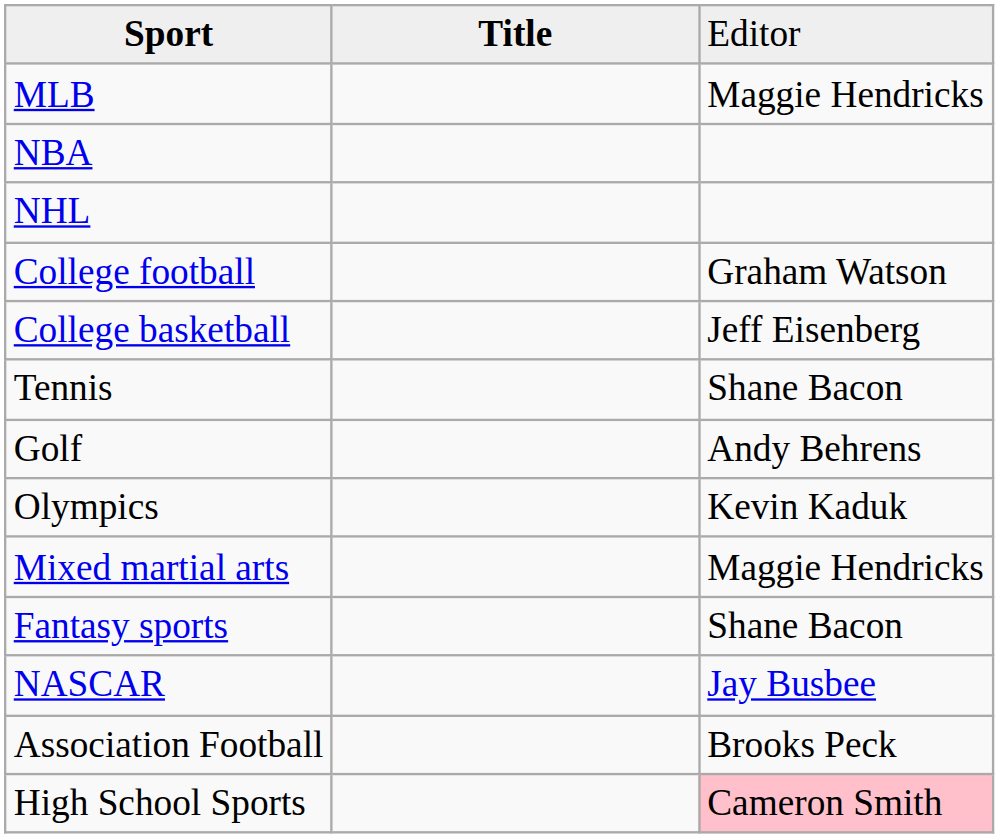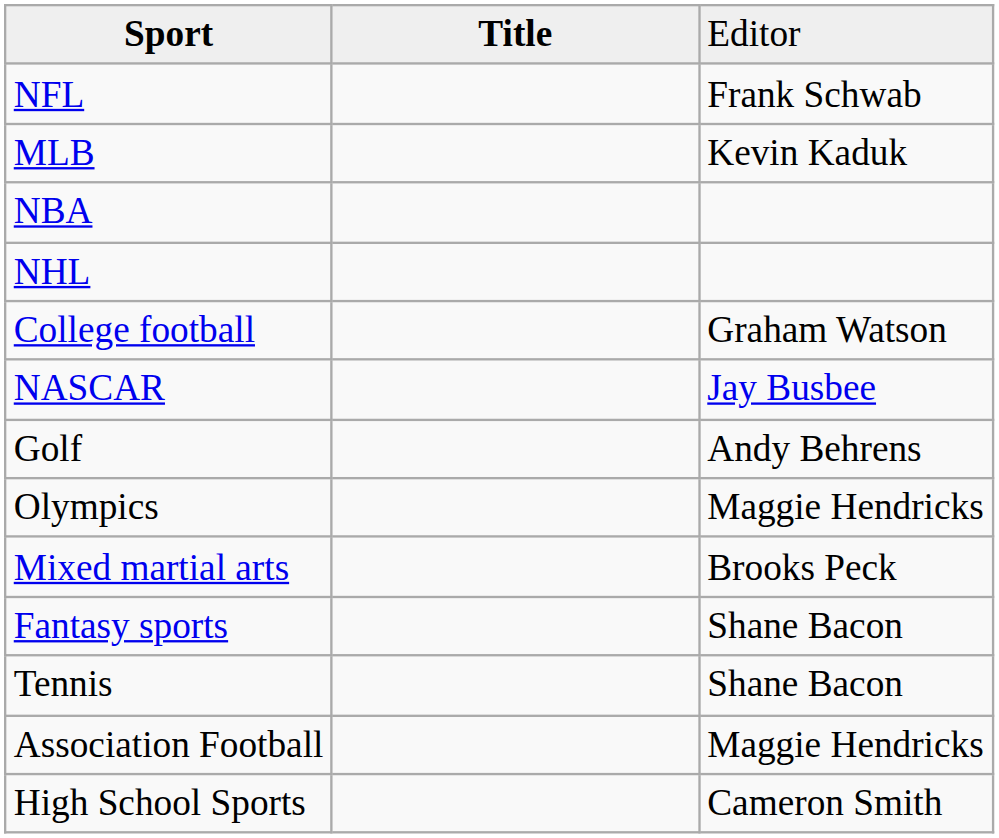 <table class="wikitable sortable">
 <tr>
 <th style="background:#efefef;">Sport</th>
 <th style="background:#efefef; width:150px;">Title</th>
 <td style="background:#efefef;">Editor</td>
 </tr>
 <tr>
+<td><a href='#'>NFL</a></td>
+<td></td>
+<td>Frank Schwab</td>
+</tr>
+<tr>
 <td><a href='#'>MLB</a></td>
 <td></td>
-<td>Maggie Hendricks</td>
+<td>Kevin Kaduk</td>
 </tr>
 <tr>
 <td><a href='#'>NBA</a></td>
 <td></td>
 <td></td>
 </tr>
 <tr>
 <td><a href='#'>NHL</a></td>
 <td></td>
 <td></td>
 </tr>
 <tr>
 <td><a href='#'>College football</a></td>
 <td></td>
 <td>Graham Watson</td>
 </tr>
 <tr>
-<td><a href='#'>College basketball</a></td>
+<td><a href='#'>NASCAR</a></td>
 <td></td>
-<td>Jeff Eisenberg</td>
-</tr>
-<tr>
-<td>Tennis</td>
-<td></td>
-<td>Shane Bacon</td>
+<td><a href='#'>Jay Busbee</a></td>
 </tr>
 <tr>
 <td>Golf</td>
 <td></td>
 <td>Andy Behrens</td>
 </tr>
 <tr>
 <td>Olympics</td>
 <td></td>
-<td>Kevin Kaduk</td>
+<td>Maggie Hendricks</td>
 </tr>
 <tr>
 <td><a href='#'>Mixed martial arts</a></td>
 <td></td>
-<td>Maggie Hendricks</td>
+<td>Brooks Peck</td>
 </tr>
 <tr>
 <td><a href='#'>Fantasy sports</a></td>
 <td></td>
 <td>Shane Bacon</td>
 </tr>
 <tr>
-<td><a href='#'>NASCAR</a></td>
+<td>Tennis</td>
 <td></td>
-<td><a href='#'>Jay Busbee</a></td>
+<td>Shane Bacon</td>
 </tr>
 <tr>
 <td>Association Football</td>
 <td></td>
-<td>Brooks Peck</td>
+<td>Maggie Hendricks</td>
 </tr>
 <tr>
 <td>High School Sports</td>
 <td></td>
-<td style="background: pink;">Cameron Smith</td>
+<td>Cameron Smith</td>
 </tr>
 </table>
